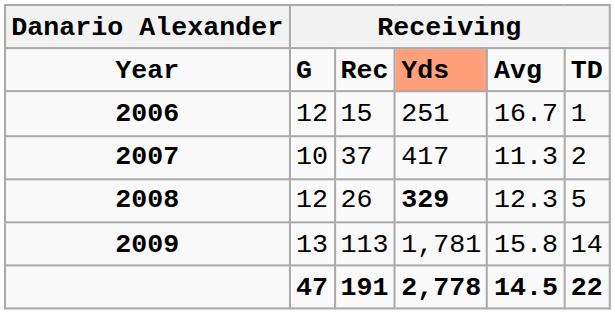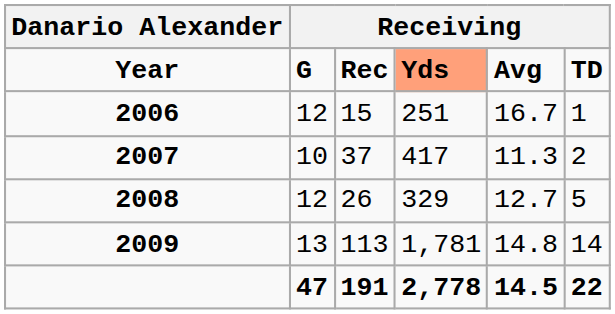 <table class="wikitable">
 <tr style="text-align:center;">
 <th style="font-weight:bold;">Danario Alexander</th>
 <th colspan="5">Receiving</th>
 </tr>
 <tr style="font-weight:bold;">
 <td style="text-align:center;">Year</td>
 <td>G</td>
 <td>Rec</td>
 <td style="background: lightsalmon;">Yds</td>
 <td>Avg</td>
 <td>TD</td>
 </tr>
 <tr>
 <td style="text-align:center; font-weight:bold;">2006</td>
 <td>12</td>
 <td>15</td>
 <td>251</td>
 <td>16.7</td>
 <td>1</td>
 </tr>
 <tr>
 <td style="text-align:center; font-weight:bold;">2007</td>
 <td>10</td>
 <td>37</td>
 <td>417</td>
 <td>11.3</td>
 <td>2</td>
 </tr>
 <tr>
 <td style="text-align:center; font-weight:bold;">2008</td>
 <td>12</td>
 <td>26</td>
-<td><strong>329</strong></td>
-<td>12.3</td>
+<td>329</td>
+<td>12.7</td>
 <td>5</td>
 </tr>
 <tr>
 <td style="text-align:center; font-weight:bold;">2009</td>
 <td>13</td>
 <td>113</td>
 <td>1,781</td>
-<td>15.8</td>
+<td>14.8</td>
 <td>14</td>
 </tr>
 <tr style="font-weight:bold;">
 <td style="text-align:center; font-weight:normal;"></td>
 <td>47</td>
 <td>191</td>
 <td>2,778</td>
 <td>14.5</td>
 <td>22</td>
 </tr>
 </table>
